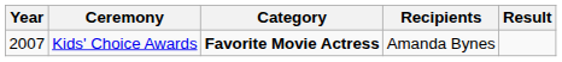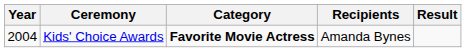 <table class="wikitable sortable">
 <tr>
 <th align="left">Year</th>
 <th align="left">Ceremony</th>
 <th align="left">Category</th>
 <th align="left">Recipients</th>
 <th align="left">Result</th>
 </tr>
 <tr>
-<td>2007</td>
+<td>2004</td>
 <td><a href='#'>Kids' Choice Awards</a></td>
 <td><strong>Favorite Movie Actress</strong></td>
 <td>Amanda Bynes</td>
 <td></td>
 </tr>
 </table>
